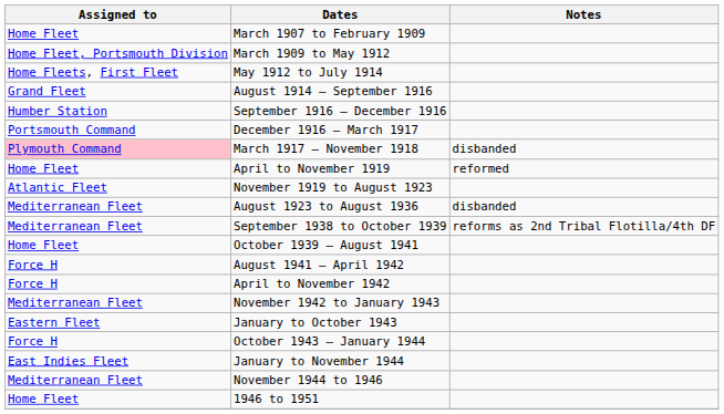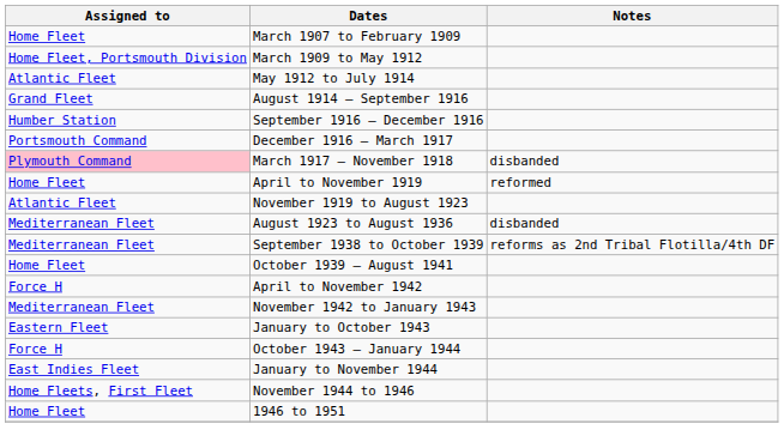 <table class="wikitable">
 <tr>
 <th>Assigned to</th>
 <th>Dates</th>
 <th>Notes</th>
 </tr>
 <tr>
 <td><a href='#'>Home Fleet</a></td>
 <td>March 1907 to February 1909</td>
 <td></td>
 </tr>
 <tr>
 <td><a href='#'>Home Fleet, Portsmouth Division</a></td>
 <td>March 1909 to May 1912</td>
 <td></td>
 </tr>
 <tr>
-<td><a href='#'>Home Fleets</a>, <a href='#'>First Fleet</a></td>
+<td><a href='#'>Atlantic Fleet</a></td>
 <td>May 1912 to July 1914</td>
 <td></td>
 </tr>
 <tr>
 <td><a href='#'>Grand Fleet</a></td>
 <td>August 1914 – September 1916</td>
 <td></td>
 </tr>
 <tr>
 <td><a href='#'>Humber Station</a></td>
 <td>September 1916 – December 1916</td>
 <td></td>
 </tr>
 <tr>
 <td><a href='#'>Portsmouth Command</a></td>
 <td>December 1916 – March 1917</td>
 <td></td>
 </tr>
 <tr>
 <td style="background: pink;"><a href='#'>Plymouth Command</a></td>
 <td>March 1917 – November 1918</td>
 <td>disbanded</td>
 </tr>
 <tr>
 <td><a href='#'>Home Fleet</a></td>
 <td>April to November 1919</td>
 <td>reformed</td>
 </tr>
 <tr>
 <td><a href='#'>Atlantic Fleet</a></td>
 <td>November 1919 to August 1923</td>
 <td></td>
 </tr>
 <tr>
 <td><a href='#'>Mediterranean Fleet</a></td>
 <td>August 1923 to August 1936</td>
 <td>disbanded</td>
 </tr>
 <tr>
 <td><a href='#'>Mediterranean Fleet</a></td>
 <td>September 1938 to October 1939</td>
 <td>reforms as 2nd Tribal Flotilla/4th DF</td>
 </tr>
 <tr>
 <td><a href='#'>Home Fleet</a></td>
 <td>October 1939 – August 1941</td>
 <td></td>
 </tr>
 <tr>
 <td><a href='#'>Force H</a></td>
-<td>August 1941 – April 1942</td>
-<td></td>
-</tr>
-<tr>
-<td><a href='#'>Force H</a></td>
 <td>April to November 1942</td>
 <td></td>
 </tr>
 <tr>
 <td><a href='#'>Mediterranean Fleet</a></td>
 <td>November 1942 to January 1943</td>
 <td></td>
 </tr>
 <tr>
 <td><a href='#'>Eastern Fleet</a></td>
 <td>January to October 1943</td>
 <td></td>
 </tr>
 <tr>
 <td><a href='#'>Force H</a></td>
 <td>October 1943 – January 1944</td>
 <td></td>
 </tr>
 <tr>
 <td><a href='#'>East Indies Fleet</a></td>
 <td>January to November 1944</td>
 <td></td>
 </tr>
 <tr>
-<td><a href='#'>Mediterranean Fleet</a></td>
+<td><a href='#'>Home Fleets</a>, <a href='#'>First Fleet</a></td>
 <td>November 1944 to 1946</td>
 <td></td>
 </tr>
 <tr>
 <td><a href='#'>Home Fleet</a></td>
 <td>1946 to 1951</td>
 <td></td>
 </tr>
 <tr>
 </tr>
 </table>
